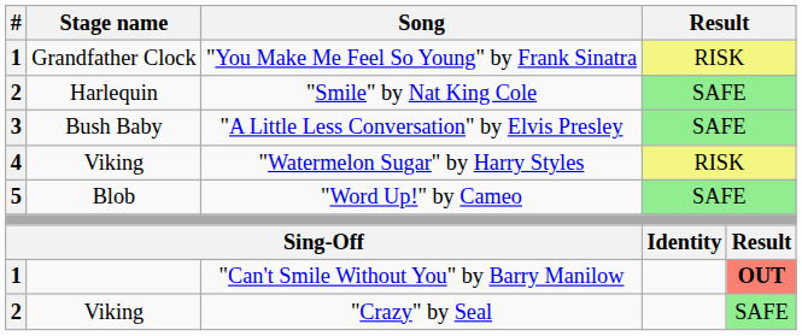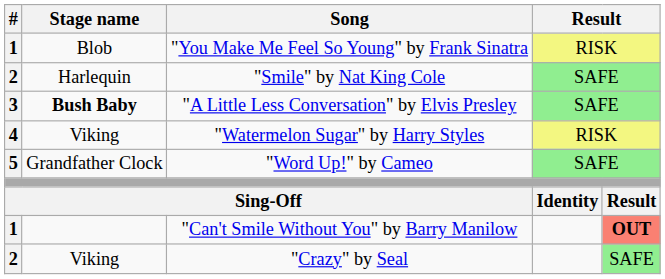 <table class="wikitable plainrowheaders" style="text-align: center;">
 <tr>
 <th>#</th>
 <th>Stage name</th>
 <th>Song</th>
 <th colspan="2">Result</th>
 </tr>
 <tr>
 <th>1</th>
-<td>Grandfather Clock</td>
+<td>Blob</td>
 <td>"<a href='#'>You Make Me Feel So Young</a>" by <a href='#'>Frank Sinatra</a></td>
 <td colspan="2" bgcolor="#F3F781">RISK</td>
 </tr>
 <tr>
 <th>2</th>
 <td>Harlequin</td>
 <td>"<a href='#'>Smile</a>" by <a href='#'>Nat King Cole</a></td>
 <td colspan="2" bgcolor="lightgreen">SAFE</td>
 </tr>
 <tr>
 <th>3</th>
-<td>Bush Baby</td>
+<td><strong>Bush Baby</strong></td>
 <td>"<a href='#'>A Little Less Conversation</a>" by <a href='#'>Elvis Presley</a></td>
 <td colspan="2" bgcolor="lightgreen">SAFE</td>
 </tr>
 <tr>
 <th>4</th>
 <td>Viking</td>
 <td>"<a href='#'>Watermelon Sugar</a>" by <a href='#'>Harry Styles</a></td>
 <td colspan="2" bgcolor="#F3F781">RISK</td>
 </tr>
 <tr>
 <th>5</th>
-<td>Blob</td>
+<td>Grandfather Clock</td>
 <td>"<a href='#'>Word Up!</a>" by <a href='#'>Cameo</a></td>
 <td colspan="2" bgcolor="lightgreen">SAFE</td>
 </tr>
 <tr>
 <td colspan="5" style="background:darkgray"></td>
 </tr>
 <tr>
 <th colspan="3">Sing-Off</th>
 <th>Identity</th>
 <th>Result</th>
 </tr>
 <tr>
 <th>1</th>
 <td></td>
 <td>"<a href='#'>Can't Smile Without You</a>" by <a href='#'>Barry Manilow</a></td>
 <td></td>
 <td bgcolor=salmon><strong>OUT</strong></td>
 </tr>
 <tr>
 <th>2</th>
 <td>Viking</td>
 <td>"<a href='#'>Crazy</a>" by <a href='#'>Seal</a></td>
 <td></td>
 <td bgcolor="lightgreen">SAFE</td>
 </tr>
 </table>
